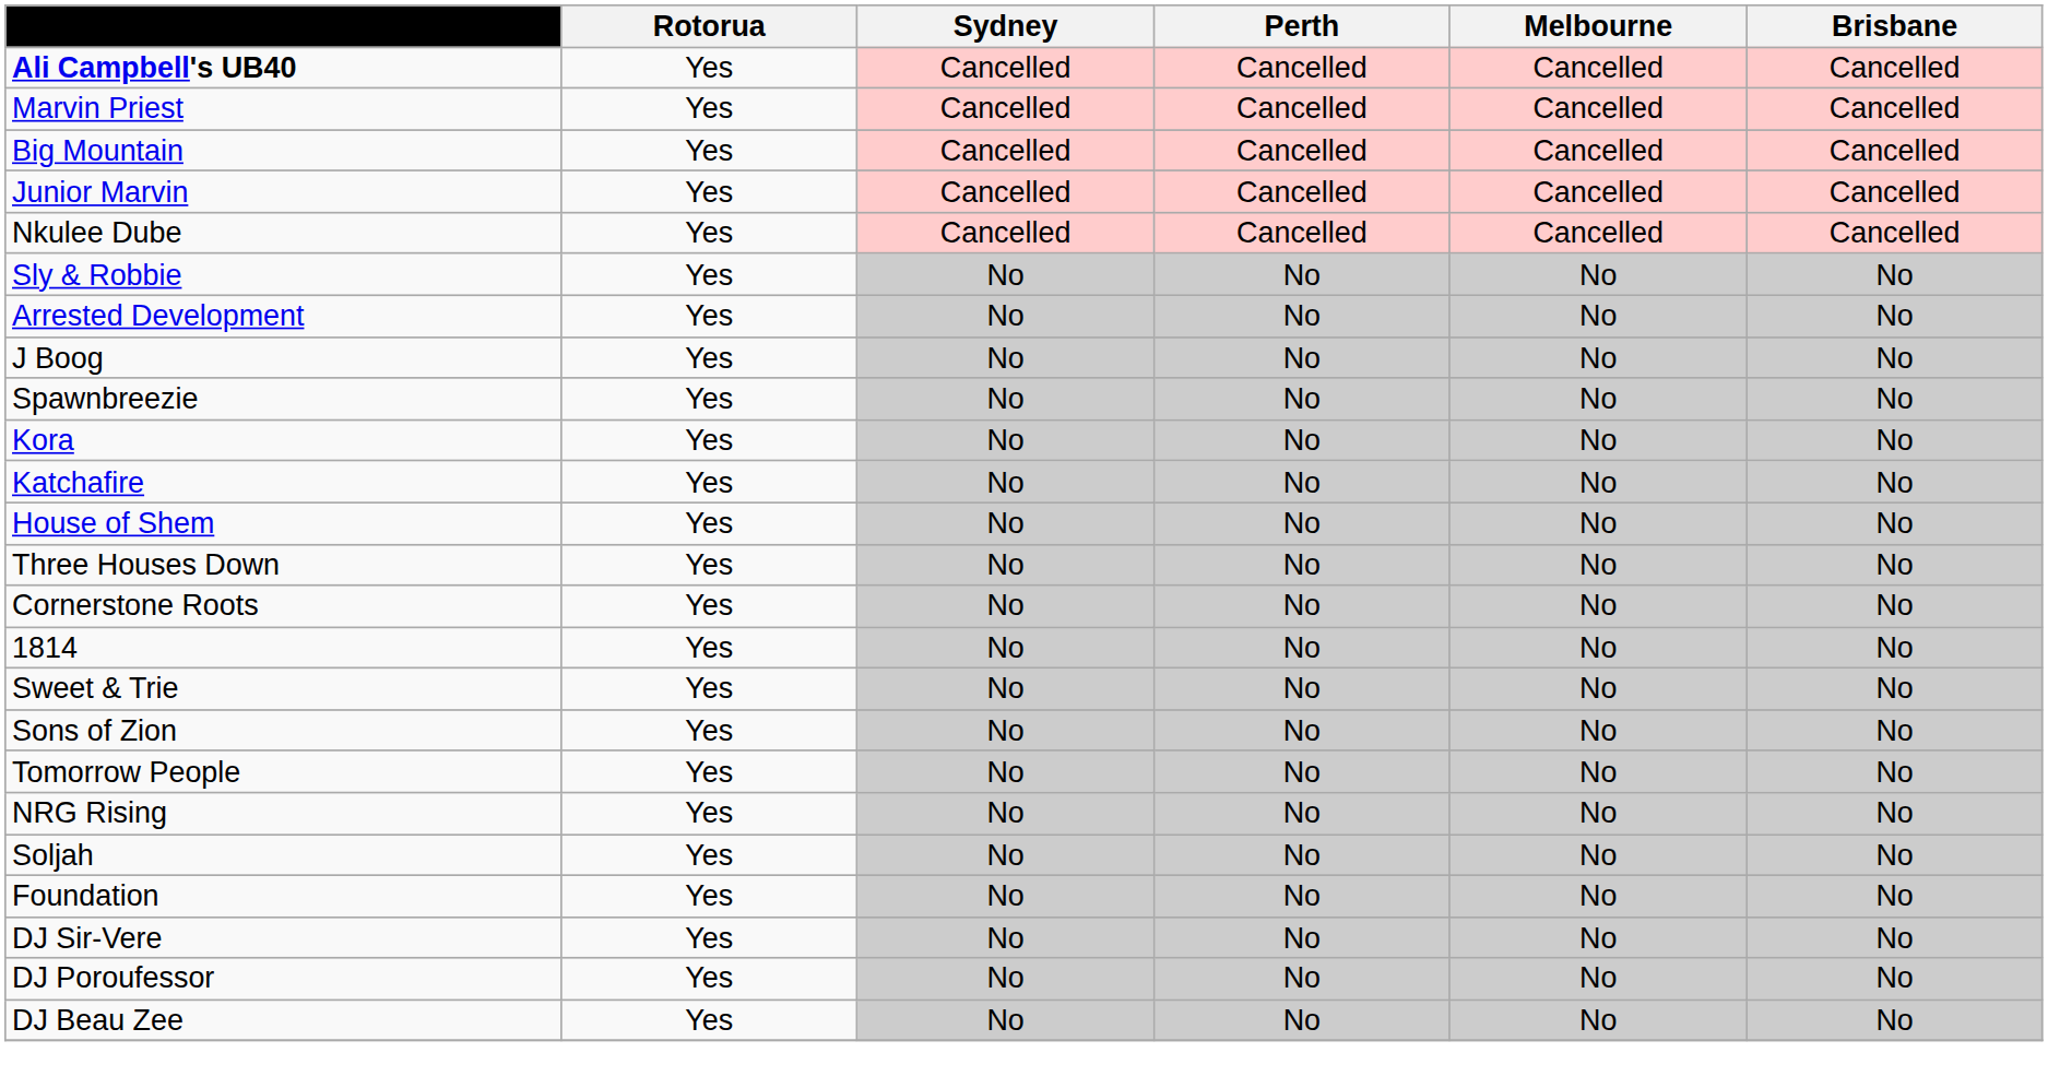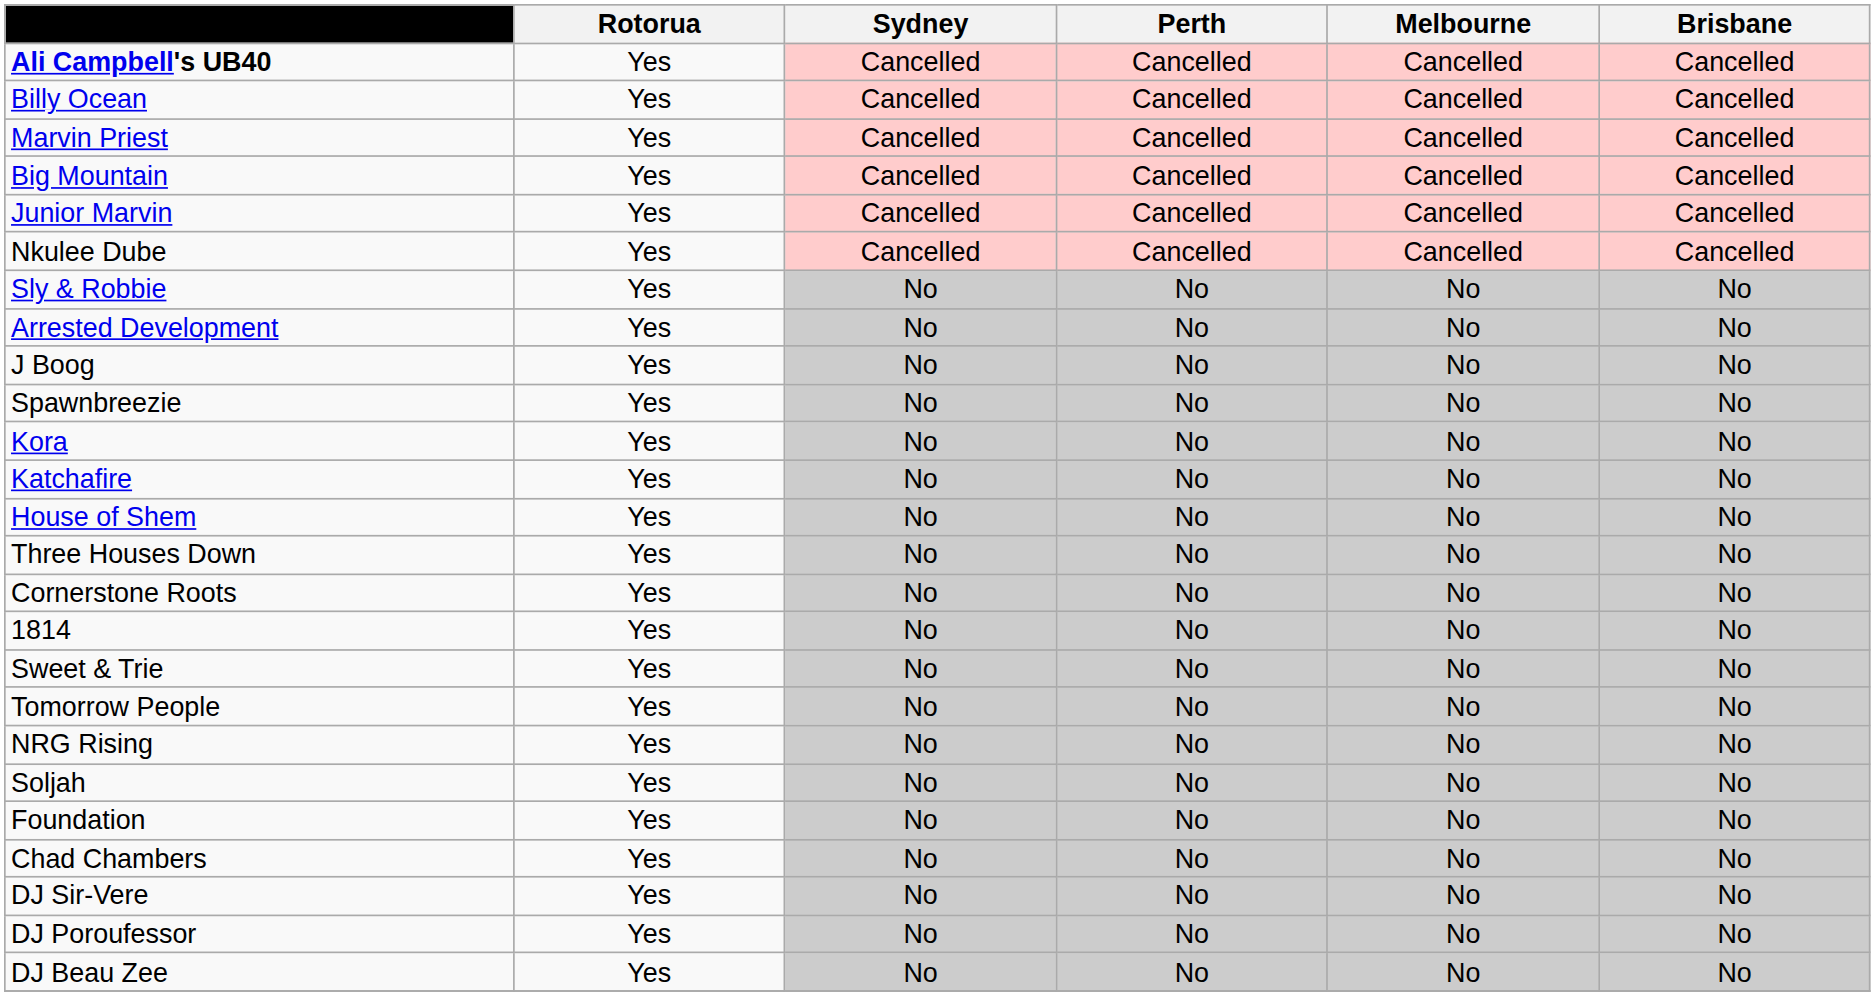 <table class="wikitable sortable" style="line-height:0.95em;">
 <tr>
 <th style="background:#000; width:15%;"> </th>
 <th width=8%>Rotorua</th>
 <th width=8%>Sydney</th>
 <th width=8%>Perth</th>
 <th width=8%>Melbourne</th>
 <th width=8%>Brisbane</th>
 </tr>
 <tr align=center>
 <td align=left><strong><a href='#'>Ali Campbell</a>'s UB40</strong></td>
+<td>Yes</td>
+<td style="background:#fcc;">Cancelled</td>
+<td style="background:#fcc;">Cancelled</td>
+<td style="background:#fcc;">Cancelled</td>
+<td style="background:#fcc;">Cancelled</td>
+</tr>
+<tr align=center>
+<td align=left><a href='#'>Billy Ocean</a></td>
 <td>Yes</td>
 <td style="background:#fcc;">Cancelled</td>
 <td style="background:#fcc;">Cancelled</td>
 <td style="background:#fcc;">Cancelled</td>
 <td style="background:#fcc;">Cancelled</td>
 </tr>
 <tr align=center>
 <td align=left><a href='#'>Marvin Priest</a></td>
 <td>Yes</td>
 <td style="background:#fcc;">Cancelled</td>
 <td style="background:#fcc;">Cancelled</td>
 <td style="background:#fcc;">Cancelled</td>
 <td style="background:#fcc;">Cancelled</td>
 </tr>
 <tr align=center>
 <td align=left><a href='#'>Big Mountain</a></td>
 <td>Yes</td>
 <td style="background:#fcc;">Cancelled</td>
 <td style="background:#fcc;">Cancelled</td>
 <td style="background:#fcc;">Cancelled</td>
 <td style="background:#fcc;">Cancelled</td>
 </tr>
 <tr align=center>
 <td align=left><a href='#'>Junior Marvin</a></td>
 <td>Yes</td>
 <td style="background:#fcc;">Cancelled</td>
 <td style="background:#fcc;">Cancelled</td>
 <td style="background:#fcc;">Cancelled</td>
 <td style="background:#fcc;">Cancelled</td>
 </tr>
 <tr align=center>
 <td align=left>Nkulee Dube</td>
 <td>Yes</td>
 <td style="background:#fcc;">Cancelled</td>
 <td style="background:#fcc;">Cancelled</td>
 <td style="background:#fcc;">Cancelled</td>
 <td style="background:#fcc;">Cancelled</td>
 </tr>
 <tr align=center>
 <td align=left><a href='#'>Sly & Robbie</a></td>
 <td>Yes</td>
 <td style="background:#ccc;">No</td>
 <td style="background:#ccc;">No</td>
 <td style="background:#ccc;">No</td>
 <td style="background:#ccc;">No</td>
 </tr>
 <tr align=center>
 <td align=left><a href='#'>Arrested Development</a></td>
 <td>Yes</td>
 <td style="background:#ccc;">No</td>
 <td style="background:#ccc;">No</td>
 <td style="background:#ccc;">No</td>
 <td style="background:#ccc;">No</td>
 </tr>
 <tr align=center>
 <td align=left>J Boog</td>
 <td>Yes</td>
 <td style="background:#ccc;">No</td>
 <td style="background:#ccc;">No</td>
 <td style="background:#ccc;">No</td>
 <td style="background:#ccc;">No</td>
 </tr>
 <tr align=center>
 <td align=left>Spawnbreezie</td>
 <td>Yes</td>
 <td style="background:#ccc;">No</td>
 <td style="background:#ccc;">No</td>
 <td style="background:#ccc;">No</td>
 <td style="background:#ccc;">No</td>
 </tr>
 <tr align=center>
 <td align=left><a href='#'>Kora</a></td>
 <td>Yes</td>
 <td style="background:#ccc;">No</td>
 <td style="background:#ccc;">No</td>
 <td style="background:#ccc;">No</td>
 <td style="background:#ccc;">No</td>
 </tr>
 <tr align=center>
 <td align=left><a href='#'>Katchafire</a></td>
 <td>Yes</td>
 <td style="background:#ccc;">No</td>
 <td style="background:#ccc;">No</td>
 <td style="background:#ccc;">No</td>
 <td style="background:#ccc;">No</td>
 </tr>
 <tr align=center>
 <td align=left><a href='#'>House of Shem</a></td>
 <td>Yes</td>
 <td style="background:#ccc;">No</td>
 <td style="background:#ccc;">No</td>
 <td style="background:#ccc;">No</td>
 <td style="background:#ccc;">No</td>
 </tr>
 <tr align=center>
 <td align=left>Three Houses Down</td>
 <td>Yes</td>
 <td style="background:#ccc;">No</td>
 <td style="background:#ccc;">No</td>
 <td style="background:#ccc;">No</td>
 <td style="background:#ccc;">No</td>
 </tr>
 <tr align=center>
 <td align=left>Cornerstone Roots</td>
 <td>Yes</td>
 <td style="background:#ccc;">No</td>
 <td style="background:#ccc;">No</td>
 <td style="background:#ccc;">No</td>
 <td style="background:#ccc;">No</td>
 </tr>
 <tr align=center>
 <td align=left>1814</td>
 <td>Yes</td>
 <td style="background:#ccc;">No</td>
 <td style="background:#ccc;">No</td>
 <td style="background:#ccc;">No</td>
 <td style="background:#ccc;">No</td>
 </tr>
 <tr align=center>
 <td align=left>Sweet & Trie</td>
 <td>Yes</td>
 <td style="background:#ccc;">No</td>
 <td style="background:#ccc;">No</td>
 <td style="background:#ccc;">No</td>
 <td style="background:#ccc;">No</td>
 </tr>
 <tr align=center>
-<td align=left>Sons of Zion</td>
-<td>Yes</td>
-<td style="background:#ccc;">No</td>
-<td style="background:#ccc;">No</td>
-<td style="background:#ccc;">No</td>
-<td style="background:#ccc;">No</td>
-</tr>
-<tr align=center>
 <td align=left>Tomorrow People</td>
 <td>Yes</td>
 <td style="background:#ccc;">No</td>
 <td style="background:#ccc;">No</td>
 <td style="background:#ccc;">No</td>
 <td style="background:#ccc;">No</td>
 </tr>
 <tr align=center>
 <td align=left>NRG Rising</td>
 <td>Yes</td>
 <td style="background:#ccc;">No</td>
 <td style="background:#ccc;">No</td>
 <td style="background:#ccc;">No</td>
 <td style="background:#ccc;">No</td>
 </tr>
 <tr align=center>
 <td align=left>Soljah</td>
 <td>Yes</td>
 <td style="background:#ccc;">No</td>
 <td style="background:#ccc;">No</td>
 <td style="background:#ccc;">No</td>
 <td style="background:#ccc;">No</td>
 </tr>
 <tr align=center>
 <td align=left>Foundation</td>
+<td>Yes</td>
+<td style="background:#ccc;">No</td>
+<td style="background:#ccc;">No</td>
+<td style="background:#ccc;">No</td>
+<td style="background:#ccc;">No</td>
+</tr>
+<tr align=center>
+<td align=left>Chad Chambers</td>
 <td>Yes</td>
 <td style="background:#ccc;">No</td>
 <td style="background:#ccc;">No</td>
 <td style="background:#ccc;">No</td>
 <td style="background:#ccc;">No</td>
 </tr>
 <tr align=center>
 <td align=left>DJ Sir-Vere</td>
 <td>Yes</td>
 <td style="background:#ccc;">No</td>
 <td style="background:#ccc;">No</td>
 <td style="background:#ccc;">No</td>
 <td style="background:#ccc;">No</td>
 </tr>
 <tr align=center>
 <td align=left>DJ Poroufessor</td>
 <td>Yes</td>
 <td style="background:#ccc;">No</td>
 <td style="background:#ccc;">No</td>
 <td style="background:#ccc;">No</td>
 <td style="background:#ccc;">No</td>
 </tr>
 <tr align=center>
 <td align=left>DJ Beau Zee</td>
 <td>Yes</td>
 <td style="background:#ccc;">No</td>
 <td style="background:#ccc;">No</td>
 <td style="background:#ccc;">No</td>
 <td style="background:#ccc;">No</td>
 </tr>
 <tr align=center>
 </tr>
 </table>
